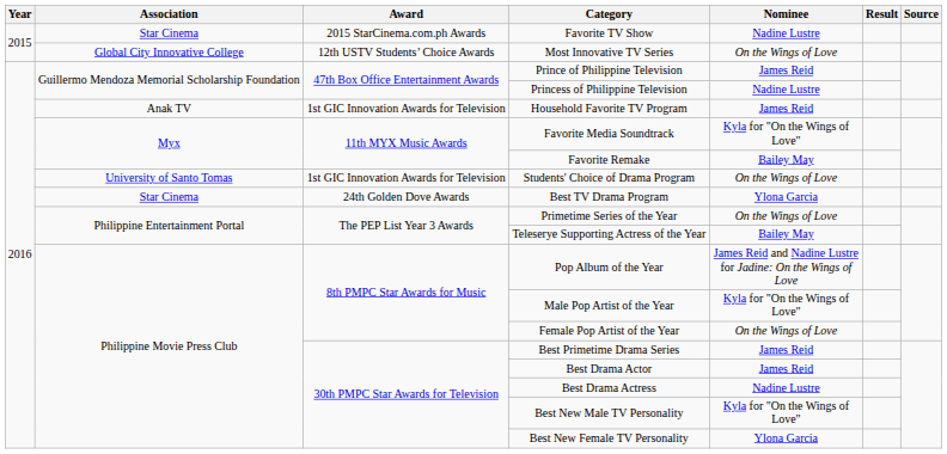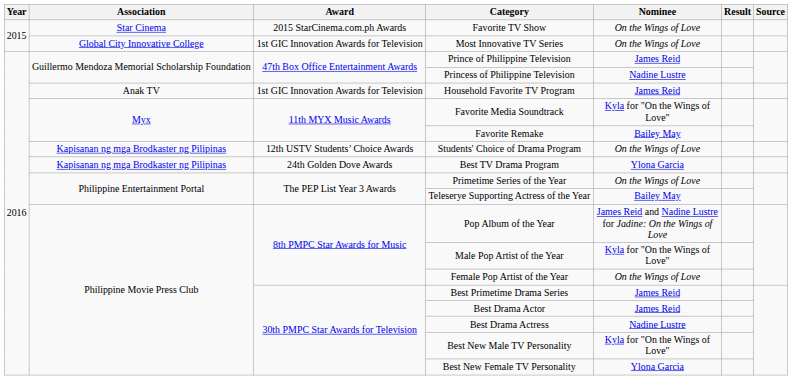 <table class="wikitable" style="text-align:center; line-height:18px; width:100%;">
 <tr>
 <th>Year</th>
 <th>Association</th>
 <th>Award</th>
 <th>Category</th>
 <th style="width:200px;">Nominee</th>
 <th>Result</th>
 <th>Source</th>
 </tr>
 <tr>
 <td rowspan="2">2015</td>
 <td><a href='#'>Star Cinema</a></td>
 <td>2015 StarCinema.com.ph Awards</td>
 <td>Favorite TV Show</td>
-<td><a href='#'>Nadine Lustre</a></td>
+<td><em>On the Wings of Love</em></td>
 <td></td>
 <td></td>
 </tr>
 <tr>
 <td><a href='#'>Global City Innovative College</a></td>
-<td>12th USTV Students’ Choice Awards</td>
+<td>1st GIC Innovation Awards for Television</td>
 <td>Most Innovative TV Series</td>
 <td><em>On the Wings of Love</em></td>
 <td></td>
 <td></td>
 </tr>
 <tr>
 <td rowspan="17">2016</td>
 <td rowspan="2">Guillermo Mendoza Memorial Scholarship Foundation</td>
 <td rowspan="2"><a href='#'>47th Box Office Entertainment Awards</a></td>
 <td>Prince of Philippine Television</td>
 <td><a href='#'>James Reid</a></td>
 <td></td>
 <td rowspan="2"></td>
 </tr>
 <tr>
 <td>Princess of Philippine Television</td>
 <td><a href='#'>Nadine Lustre</a></td>
 <td></td>
 </tr>
 <tr>
 <td>Anak TV</td>
 <td>1st GIC Innovation Awards for Television</td>
 <td>Household Favorite TV Program</td>
 <td><a href='#'>James Reid</a></td>
 <td></td>
 <td></td>
 </tr>
 <tr>
 <td rowspan="2"><a href='#'>Myx</a></td>
 <td rowspan="2"><a href='#'>11th MYX Music Awards</a></td>
 <td>Favorite Media Soundtrack</td>
 <td><a href='#'>Kyla</a> for "On the Wings of Love"</td>
 <td></td>
 <td rowspan="2"></td>
 </tr>
 <tr>
 <td>Favorite Remake</td>
 <td><a href='#'>Bailey May</a></td>
 <td></td>
 </tr>
 <tr>
-<td><a href='#'>University of Santo Tomas</a></td>
-<td>1st GIC Innovation Awards for Television</td>
+<td><a href='#'>Kapisanan ng mga Brodkaster ng Pilipinas</a></td>
+<td>12th USTV Students’ Choice Awards</td>
 <td>Students' Choice of Drama Program</td>
 <td><em>On the Wings of Love</em></td>
 <td></td>
 <td></td>
 </tr>
 <tr>
-<td><a href='#'>Star Cinema</a></td>
+<td><a href='#'>Kapisanan ng mga Brodkaster ng Pilipinas</a></td>
 <td>24th Golden Dove Awards</td>
 <td>Best TV Drama Program</td>
 <td><a href='#'>Ylona Garcia</a></td>
 <td></td>
 <td></td>
 </tr>
 <tr>
 <td rowspan="2">Philippine Entertainment Portal</td>
 <td rowspan="2">The PEP List Year 3 Awards</td>
 <td>Primetime Series of the Year</td>
 <td><em>On the Wings of Love</em></td>
 <td></td>
 <td rowspan="2"></td>
 </tr>
 <tr>
 <td>Teleserye Supporting Actress of the Year</td>
 <td><a href='#'>Bailey May</a></td>
 <td></td>
 </tr>
 <tr>
 <td rowspan="8">Philippine Movie Press Club</td>
 <td rowspan="3"><a href='#'>8th PMPC Star Awards for Music</a></td>
 <td>Pop Album of the Year</td>
 <td><a href='#'>James Reid</a> and <a href='#'>Nadine Lustre</a> for <em>Jadine: On the Wings of Love</em></td>
 <td></td>
 <td rowspan="3"></td>
 </tr>
 <tr>
 <td>Male Pop Artist of the Year</td>
 <td><a href='#'>Kyla</a> for "On the Wings of Love"</td>
 <td></td>
 </tr>
 <tr>
 <td>Female Pop Artist of the Year</td>
 <td><em>On the Wings of Love</em></td>
 <td></td>
 </tr>
 <tr>
 <td rowspan="5"><a href='#'>30th PMPC Star Awards for Television</a></td>
 <td>Best Primetime Drama Series</td>
 <td><a href='#'>James Reid</a></td>
 <td></td>
 <td rowspan="5"></td>
 </tr>
 <tr>
 <td>Best Drama Actor</td>
 <td><a href='#'>James Reid</a></td>
 <td></td>
 </tr>
 <tr>
 <td>Best Drama Actress</td>
 <td><a href='#'>Nadine Lustre</a></td>
 <td></td>
 </tr>
 <tr>
 <td>Best New Male TV Personality</td>
 <td><a href='#'>Kyla</a> for "On the Wings of Love"</td>
 <td></td>
 </tr>
 <tr>
 <td>Best New Female TV Personality</td>
 <td><a href='#'>Ylona Garcia</a></td>
 <td></td>
 </tr>
 </table>
